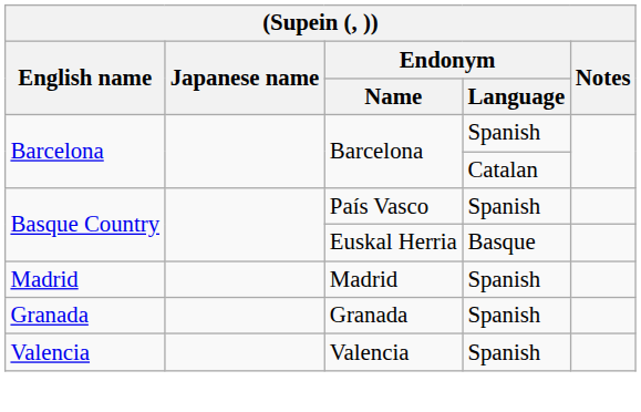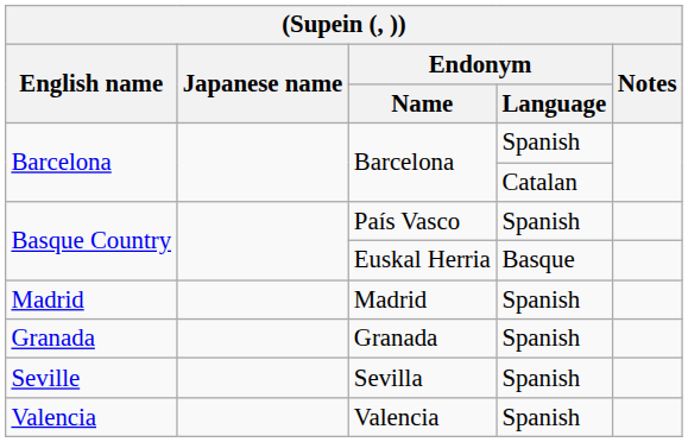 <table class="wikitable sortable">
 <tr>
 <th colspan="5"> (Supein (, ))</th>
 </tr>
 <tr>
 <th rowspan="2">English name</th>
 <th rowspan="2">Japanese name</th>
 <th colspan="2">Endonym</th>
 <th rowspan="2">Notes</th>
 </tr>
 <tr>
 <th>Name</th>
 <th>Language</th>
 </tr>
 <tr>
 <td rowspan="2"><a href='#'>Barcelona</a></td>
 <td rowspan="2"></td>
 <td rowspan="2">Barcelona</td>
 <td>Spanish</td>
 <td rowspan="2"></td>
 </tr>
 <tr>
 <td>Catalan</td>
 </tr>
 <tr>
 <td rowspan="2"><a href='#'>Basque Country</a></td>
 <td rowspan="2"></td>
 <td>País Vasco</td>
 <td>Spanish</td>
 <td></td>
 </tr>
 <tr>
 <td>Euskal Herria</td>
 <td>Basque</td>
 <td></td>
 </tr>
 <tr>
 <td><a href='#'>Madrid</a></td>
 <td><br></td>
 <td>Madrid</td>
 <td>Spanish</td>
 <td></td>
 </tr>
 <tr>
 <td><a href='#'>Granada</a></td>
 <td></td>
 <td>Granada</td>
 <td>Spanish</td>
 <td></td>
 </tr>
 <tr>
+<td><a href='#'>Seville</a></td>
+<td></td>
+<td>Sevilla</td>
+<td>Spanish</td>
+<td></td>
+</tr>
+<tr>
 <td><a href='#'>Valencia</a></td>
 <td></td>
 <td>Valencia</td>
 <td>Spanish</td>
 <td></td>
 </tr>
 </table>
